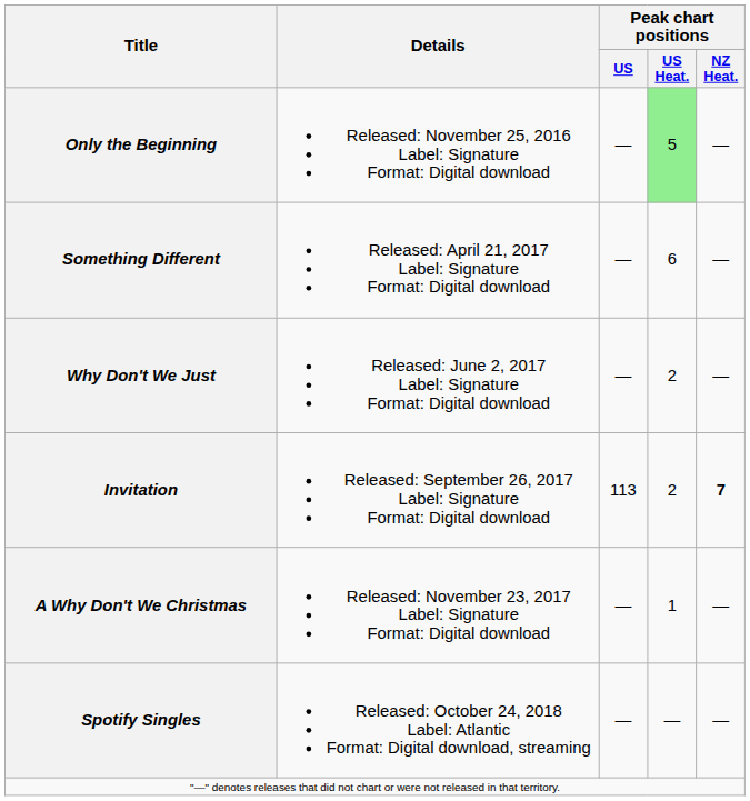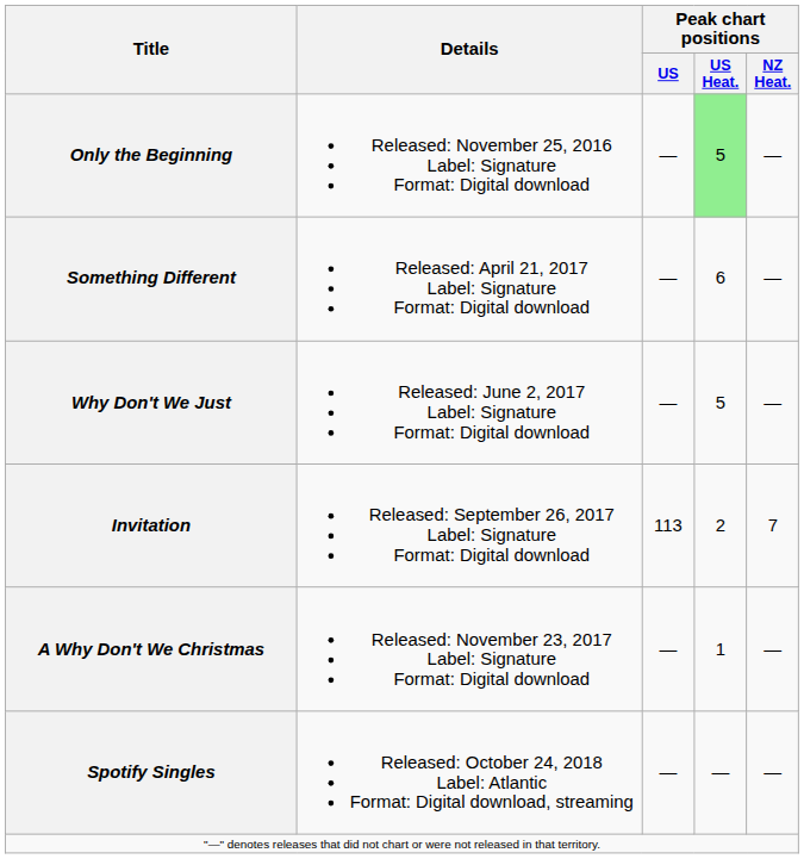 <table class="wikitable plainrowheaders" style="text-align:center;">
 <tr>
 <th scope="col" rowspan="2" style="width:16em;">Title</th>
 <th scope="col" rowspan="2" style="width:19em;">Details</th>
 <th scope="col" colspan="3">Peak chart positions</th>
 </tr>
 <tr>
 <th scope="col" style="width:3em;font-size:85%;"><a href='#'>US</a><br></th>
 <th scope="col" style="width:3em;font-size:85%;"><a href='#'>US<br>Heat.</a><br></th>
 <th scope="col" style="width:3em;font-size:85%;"><a href='#'>NZ<br>Heat.</a><br></th>
 </tr>
 <tr>
 <th scope="row"><em>Only the Beginning</em></th>
 <td><br><ul><li>Released: November 25, 2016</li><li>Label: Signature</li><li>Format: Digital download</li></ul></td>
 <td>—</td>
 <td style="background: lightgreen;">5</td>
 <td>—</td>
 </tr>
 <tr>
 <th scope="row"><em>Something Different</em></th>
 <td><br><ul><li>Released: April 21, 2017</li><li>Label: Signature</li><li>Format: Digital download</li></ul></td>
 <td>—</td>
 <td>6</td>
 <td>—</td>
 </tr>
 <tr>
 <th scope="row"><em>Why Don't We Just</em></th>
 <td><br><ul><li>Released: June 2, 2017</li><li>Label: Signature</li><li>Format: Digital download</li></ul></td>
 <td>—</td>
-<td>2</td>
+<td>5</td>
 <td>—</td>
 </tr>
 <tr>
 <th scope="row"><em>Invitation</em></th>
 <td><br><ul><li>Released: September 26, 2017</li><li>Label: Signature</li><li>Format: Digital download</li></ul></td>
 <td>113</td>
 <td>2</td>
-<td><strong>7</strong></td>
+<td>7</td>
 </tr>
 <tr>
 <th scope="row"><em>A Why Don't We Christmas</em></th>
 <td><br><ul><li>Released: November 23, 2017</li><li>Label: Signature</li><li>Format: Digital download</li></ul></td>
 <td>—</td>
 <td>1</td>
 <td>—</td>
 </tr>
 <tr>
 <th scope="row"><em>Spotify Singles</em></th>
 <td><br><ul><li>Released: October 24, 2018</li><li>Label: Atlantic</li><li>Format: Digital download, streaming</li></ul></td>
 <td>—</td>
 <td>—</td>
 <td>—</td>
 </tr>
 <tr>
 <td colspan="14" style="text-align:center; font-size:8pt;">"—" denotes releases that did not chart or were not released in that territory.</td>
 </tr>
 </table>
